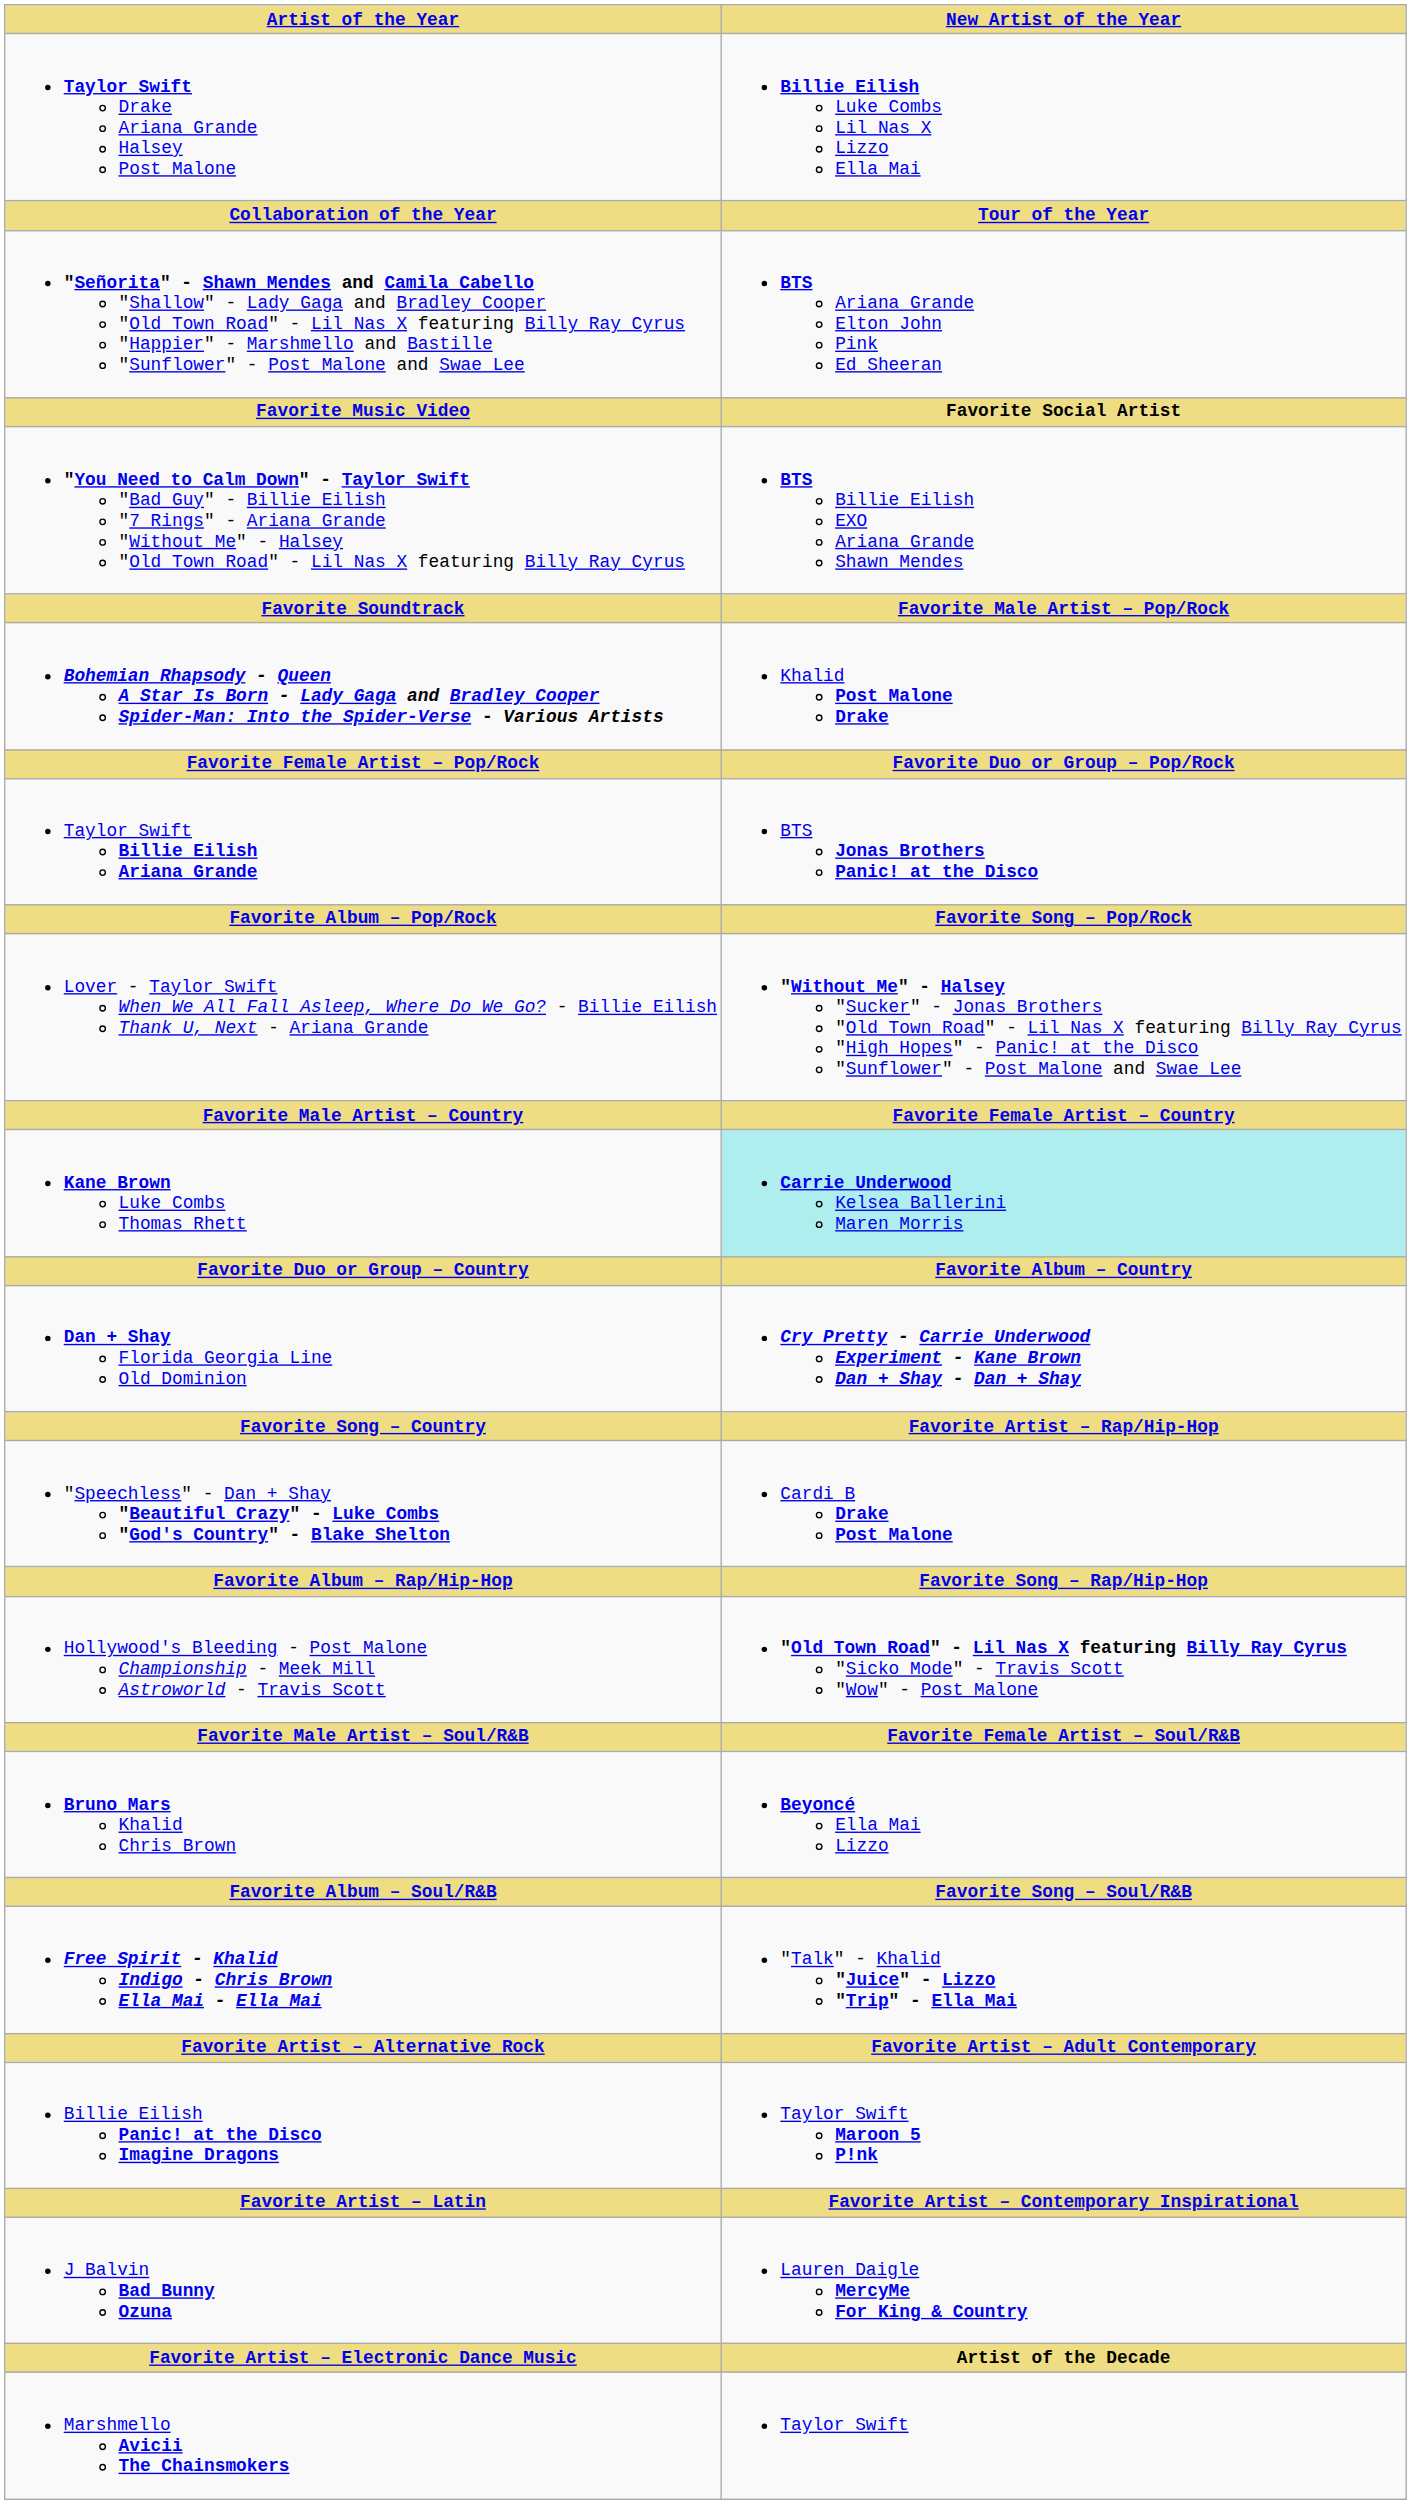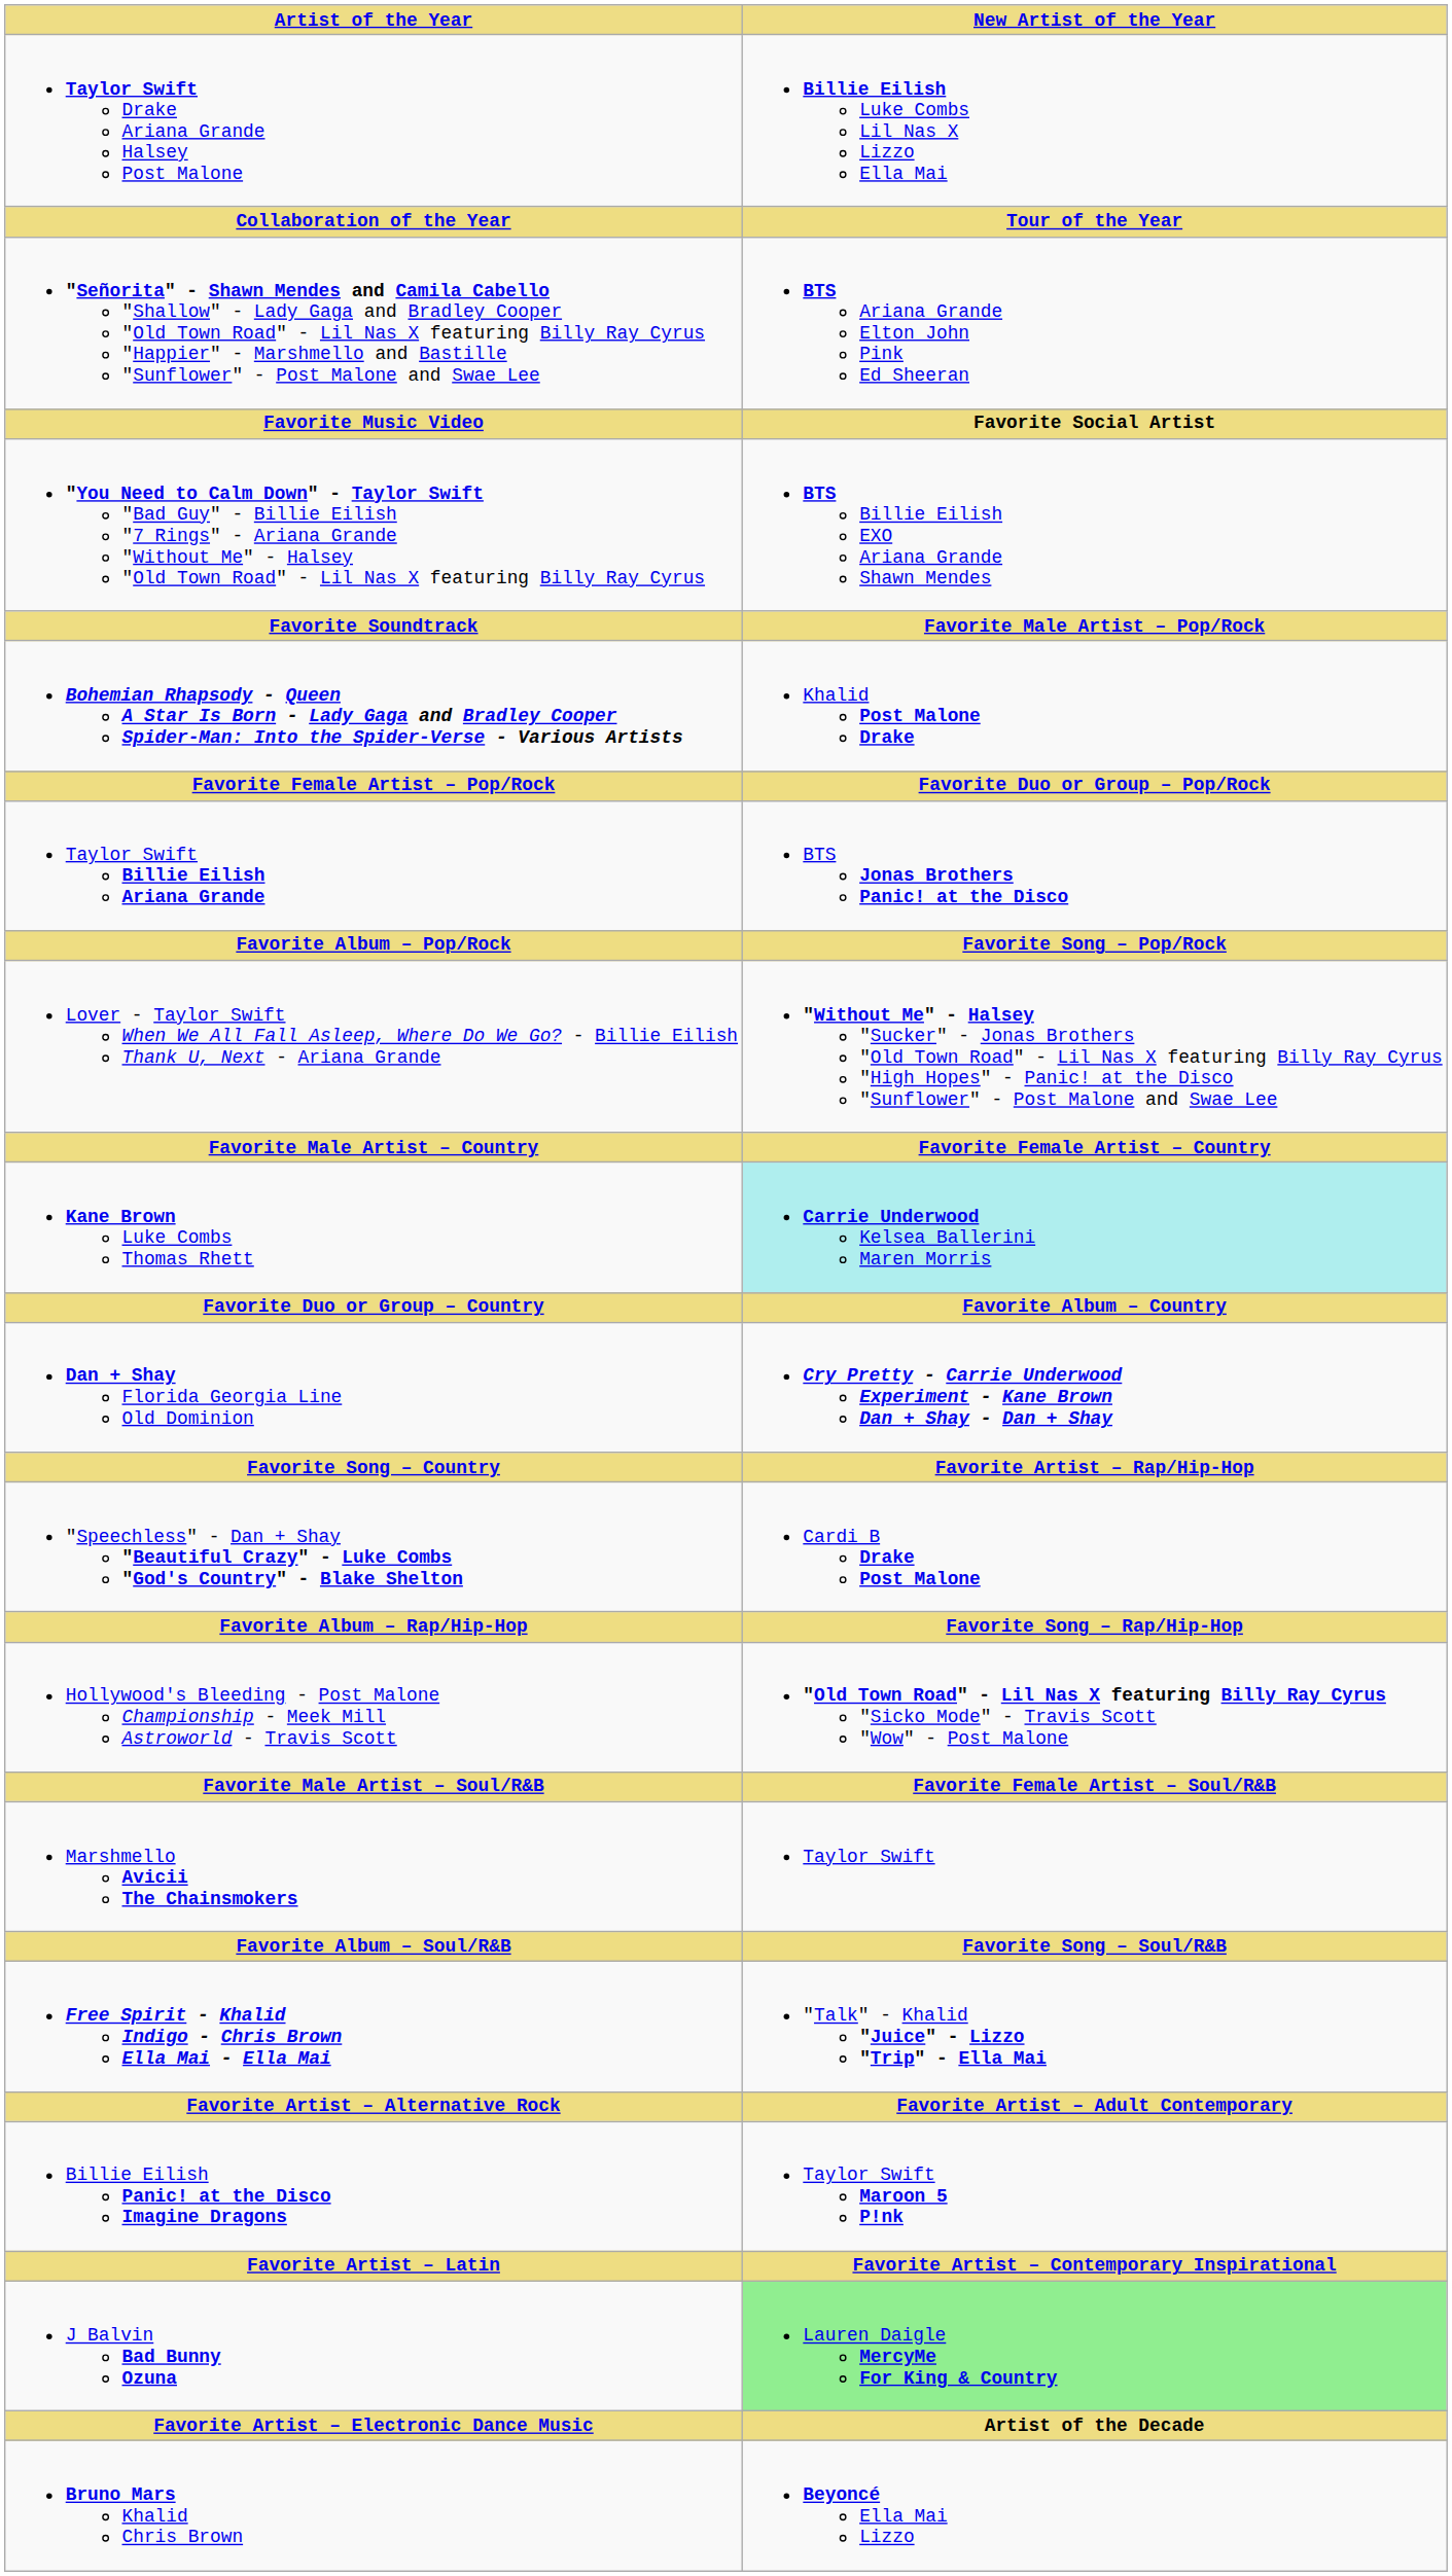 <table class=wikitable>
 <tr>
 <th style="background:#EEDD85; width=50%"><a href='#'>Artist of the Year</a></th>
 <th style="background:#EEDD85; width=50%"><a href='#'>New Artist of the Year</a></th>
 </tr>
 <tr>
 <td valign="top"><br><ul><li> <strong><a href='#'>Taylor Swift</a></strong><ul><li><a href='#'>Drake</a></li><li><a href='#'>Ariana Grande</a></li><li><a href='#'>Halsey</a></li><li><a href='#'>Post Malone</a></li></ul></li></ul></td>
 <td valign="top"><br><ul><li> <strong><a href='#'>Billie Eilish</a></strong><ul><li><a href='#'>Luke Combs</a></li><li><a href='#'>Lil Nas X</a></li><li><a href='#'>Lizzo</a></li><li><a href='#'>Ella Mai</a></li></ul></li></ul></td>
 </tr>
 <tr>
 <th style="background:#EEDD82; width=50%"><a href='#'>Collaboration of the Year</a></th>
 <th style="background:#EEDD82; width=50%"><a href='#'>Tour of the Year</a></th>
 </tr>
 <tr>
 <td valign="top"><br><ul><li> <strong>"<a href='#'>Señorita</a>" - <a href='#'>Shawn Mendes</a> and <a href='#'>Camila Cabello</a></strong><ul><li>"<a href='#'>Shallow</a>" - <a href='#'>Lady Gaga</a> and <a href='#'>Bradley Cooper</a></li><li>"<a href='#'>Old Town Road</a>" - <a href='#'>Lil Nas X</a> featuring <a href='#'>Billy Ray Cyrus</a></li><li>"<a href='#'>Happier</a>" - <a href='#'>Marshmello</a> and <a href='#'>Bastille</a></li><li>"<a href='#'>Sunflower</a>" - <a href='#'>Post Malone</a> and <a href='#'>Swae Lee</a></li></ul></li></ul></td>
 <td valign="top"><br><ul><li> <a href='#'><strong>BTS</strong></a><ul><li><a href='#'>Ariana Grande</a></li><li><a href='#'>Elton John</a></li><li><a href='#'>Pink</a></li><li><a href='#'>Ed Sheeran</a></li></ul></li></ul></td>
 </tr>
 <tr>
 <th style="background:#EEDD82; width=50%"><a href='#'>Favorite Music Video</a></th>
 <th style="background:#EEDD82; width=50%">Favorite Social Artist</th>
 </tr>
 <tr>
 <td valign="top"><br><ul><li> <strong>"<a href='#'>You Need to Calm Down</a>" - <a href='#'>Taylor Swift</a></strong><ul><li>"<a href='#'>Bad Guy</a>" - <a href='#'>Billie Eilish</a></li><li>"<a href='#'>7 Rings</a>" - <a href='#'>Ariana Grande</a></li><li>"<a href='#'>Without Me</a>" - <a href='#'>Halsey</a></li><li>"<a href='#'>Old Town Road</a>" - <a href='#'>Lil Nas X</a> featuring <a href='#'>Billy Ray Cyrus</a></li></ul></li></ul></td>
 <td valign="top"><br><ul><li> <strong><a href='#'>BTS</a></strong><ul><li><a href='#'>Billie Eilish</a></li><li><a href='#'>EXO</a></li><li><a href='#'>Ariana Grande</a></li><li><a href='#'>Shawn Mendes</a></li></ul></li></ul></td>
 </tr>
 <tr>
 <th style="background:#EEDD82; width=50%"><a href='#'>Favorite Soundtrack</a></th>
 <th style="background:#EEDD82; width=50%"><a href='#'>Favorite Male Artist – Pop/Rock</a></th>
 </tr>
 <tr>
 <td valign="top"><br><ul><li> <strong><em><a href='#'>Bohemian Rhapsody</a> -<em> <a href='#'>Queen</a><strong><ul><li></em><a href='#'>A Star Is Born</a><em> - <a href='#'>Lady Gaga</a> and <a href='#'>Bradley Cooper</a></li><li></em><a href='#'>Spider-Man: Into the Spider-Verse</a><em> - Various Artists</li></ul></li></ul></td>
 <td valign="top"><br><ul><li> </strong><a href='#'>Khalid</a><strong><ul><li><a href='#'>Post Malone</a></li><li><a href='#'>Drake</a></li></ul></li></ul></td>
 </tr>
 <tr>
 <th style="background:#EEDD82; width=50%"><a href='#'>Favorite Female Artist – Pop/Rock</a></th>
 <th style="background:#EEDD82; width=50%"><a href='#'>Favorite Duo or Group – Pop/Rock</a></th>
 </tr>
 <tr>
 <td valign="top"><br><ul><li></strong><strong> </strong><a href='#'>Taylor Swift</a><strong><ul><li><a href='#'>Billie Eilish</a></li><li><a href='#'>Ariana Grande</a></li></ul></li></ul></td>
 <td valign="top"><br><ul><li> </strong><a href='#'>BTS</a><strong><ul><li><a href='#'>Jonas Brothers</a></li><li><a href='#'>Panic! at the Disco</a></li></ul></li></ul></td>
 </tr>
 <tr>
 <th style="background:#EEDD82; width=50%"><a href='#'>Favorite Album – Pop/Rock</a></th>
 <th style="background:#EEDD82; width=50%"><a href='#'>Favorite Song – Pop/Rock</a></th>
 </tr>
 <tr>
 <td valign="top"><br><ul><li> </em></strong><a href='#'>Lover</a></em> - <a href='#'>Taylor Swift</a></strong><ul><li><em><a href='#'>When We All Fall Asleep, Where Do We Go?</a></em> - <a href='#'>Billie Eilish</a></li><li><em><a href='#'>Thank U, Next</a></em> - <a href='#'>Ariana Grande</a></li></ul></li></ul></td>
 <td valign="top"><br><ul><li> <strong>"<a href='#'>Without Me</a>" - <a href='#'>Halsey</a></strong><ul><li>"<a href='#'>Sucker</a>" - <a href='#'>Jonas Brothers</a></li><li>"<a href='#'>Old Town Road</a>" - <a href='#'>Lil Nas X</a> featuring <a href='#'>Billy Ray Cyrus</a></li><li>"<a href='#'>High Hopes</a>" - <a href='#'>Panic! at the Disco</a></li><li>"<a href='#'>Sunflower</a>" - <a href='#'>Post Malone</a> and <a href='#'>Swae Lee</a></li></ul></li></ul></td>
 </tr>
 <tr>
 <th style="background:#EEDD82; width=50%"><a href='#'>Favorite Male Artist – Country</a></th>
 <th style="background:#EEDD82; width=50%"><a href='#'>Favorite Female Artist – Country</a></th>
 </tr>
 <tr>
 <td valign="top"><br><ul><li> <strong><a href='#'>Kane Brown</a></strong><ul><li><a href='#'>Luke Combs</a></li><li><a href='#'>Thomas Rhett</a></li></ul></li></ul></td>
 <td valign="top" style="background: paleturquoise;"><br><ul><li> <strong><a href='#'>Carrie Underwood</a></strong><ul><li><a href='#'>Kelsea Ballerini</a></li><li><a href='#'>Maren Morris</a></li></ul></li></ul></td>
 </tr>
 <tr>
 <th style="background:#EEDD82; width=50%"><a href='#'>Favorite Duo or Group – Country</a></th>
 <th style="background:#EEDD82; width=50%"><a href='#'>Favorite Album – Country</a></th>
 </tr>
 <tr>
 <td valign="top"><br><ul><li> <strong><a href='#'>Dan + Shay</a></strong><ul><li><a href='#'>Florida Georgia Line</a></li><li><a href='#'>Old Dominion</a></li></ul></li></ul></td>
 <td valign="top"><br><ul><li> <strong><em><a href='#'>Cry Pretty</a><em> - <a href='#'>Carrie Underwood</a><strong><ul><li></em><a href='#'>Experiment</a><em> - <a href='#'>Kane Brown</a></li><li></em><a href='#'>Dan + Shay</a><em> - <a href='#'>Dan + Shay</a></li></ul></li></ul></td>
 </tr>
 <tr>
 <th style="background:#EEDD82; width=50%"><a href='#'>Favorite Song – Country</a></th>
 <th style="background:#EEDD82; width=50%"><a href='#'>Favorite Artist – Rap/Hip-Hop</a></th>
 </tr>
 <tr>
 <td valign="top"><br><ul><li> </strong>"<a href='#'>Speechless</a>" - <a href='#'>Dan + Shay</a><strong><ul><li>"<a href='#'>Beautiful Crazy</a>" - <a href='#'>Luke Combs</a></li><li>"<a href='#'>God's Country</a>" - <a href='#'>Blake Shelton</a></li></ul></li></ul></td>
 <td valign="top"><br><ul><li> </strong><a href='#'>Cardi B</a><strong><ul><li><a href='#'>Drake</a></li><li><a href='#'>Post Malone</a></li></ul></li></ul></td>
 </tr>
 <tr>
 <th style="background:#EEDD82; width=50%"><a href='#'>Favorite Album – Rap/Hip-Hop</a></th>
 <th style="background:#EEDD82; width=50%"><a href='#'>Favorite Song – Rap/Hip-Hop</a></th>
 </tr>
 <tr>
 <td valign="top"><br><ul><li> </em></strong><a href='#'>Hollywood's Bleeding</a></em> - <a href='#'>Post Malone</a></strong><ul><li><em><a href='#'>Championship</a></em> - <a href='#'>Meek Mill</a></li><li><em><a href='#'>Astroworld</a></em> - <a href='#'>Travis Scott</a></li></ul></li></ul></td>
 <td valign="top"><br><ul><li> <strong>"<a href='#'>Old Town Road</a>" - <a href='#'>Lil Nas X</a> featuring <a href='#'>Billy Ray Cyrus</a></strong><ul><li>"<a href='#'>Sicko Mode</a>" - <a href='#'>Travis Scott</a></li><li>"<a href='#'>Wow</a>" - <a href='#'>Post Malone</a></li></ul></li></ul></td>
 </tr>
 <tr>
 <th style="background:#EEDD82; width=50%"><a href='#'>Favorite Male Artist – Soul/R&B</a></th>
 <th style="background:#EEDD82; width=50%"><a href='#'>Favorite Female Artist – Soul/R&B</a></th>
 </tr>
 <tr>
-<td valign="top"><br><ul><li> <strong><a href='#'>Bruno Mars</a></strong><ul><li><a href='#'>Khalid</a></li><li><a href='#'>Chris Brown</a></li></ul></li></ul></td>
-<td valign="top"><br><ul><li> <strong><a href='#'>Beyoncé</a></strong><ul><li><a href='#'>Ella Mai</a></li><li><a href='#'>Lizzo</a></li></ul></li></ul></td>
+<td valign="top"><br><ul><li> </strong><a href='#'>Marshmello</a><strong><ul><li><a href='#'>Avicii</a></li><li><a href='#'>The Chainsmokers</a></li></ul></li></ul></td>
+<td valign="top"><br><ul><li> </strong><a href='#'>Taylor Swift</a><strong></li></ul></td>
 </tr>
 <tr>
 <th style="background:#EEDD82; width=50%"><a href='#'>Favorite Album – Soul/R&B</a></th>
 <th style="background:#EEDD82; width=50%"><a href='#'>Favorite Song – Soul/R&B</a></th>
 </tr>
 <tr>
 <td valign="top"><br><ul><li> <strong><em><a href='#'>Free Spirit</a><em> - <a href='#'>Khalid</a><strong><ul><li></em><a href='#'>Indigo</a><em> - <a href='#'>Chris Brown</a></li><li></em><a href='#'>Ella Mai</a><em> - <a href='#'>Ella Mai</a></li></ul></li></ul></td>
 <td valign="top"><br><ul><li> </strong>"<a href='#'>Talk</a>" - <a href='#'>Khalid</a><strong><ul><li>"<a href='#'>Juice</a>" - <a href='#'>Lizzo</a></li><li>"<a href='#'>Trip</a>" - <a href='#'>Ella Mai</a></li></ul></li></ul></td>
 </tr>
 <tr>
 <th style="background:#EEDD82; width=50%"><a href='#'>Favorite Artist – Alternative Rock</a></th>
 <th style="background:#EEDD82; width=50%"><a href='#'>Favorite Artist – Adult Contemporary</a></th>
 </tr>
 <tr>
 <td valign="top"><br><ul><li> </strong><a href='#'>Billie Eilish</a><strong><ul><li><a href='#'>Panic! at the Disco</a></li><li><a href='#'>Imagine Dragons</a></li></ul></li></ul></td>
 <td valign="top"><br><ul><li> </strong><a href='#'>Taylor Swift</a><strong><ul><li><a href='#'>Maroon 5</a></li><li><a href='#'>P!nk</a></li></ul></li></ul></td>
 </tr>
 <tr>
 <th style="background:#EEDD82; width=50%"><a href='#'>Favorite Artist – Latin</a></th>
 <th style="background:#EEDD82; width=50%"><a href='#'>Favorite Artist – Contemporary Inspirational</a></th>
 </tr>
 <tr>
 <td valign="top"><br><ul><li> </strong><a href='#'>J Balvin</a><strong><ul><li><a href='#'>Bad Bunny</a></li><li><a href='#'>Ozuna</a></li></ul></li></ul></td>
-<td valign="top"><br><ul><li> </strong><a href='#'>Lauren Daigle</a><strong><ul><li><a href='#'>MercyMe</a></li><li><a href='#'>For King & Country</a></li></ul></li></ul></td>
+<td valign="top" style="background: lightgreen;"><br><ul><li> </strong><a href='#'>Lauren Daigle</a><strong><ul><li><a href='#'>MercyMe</a></li><li><a href='#'>For King & Country</a></li></ul></li></ul></td>
 </tr>
 <tr>
 <th style="background:#EEDD82; width=50%"><a href='#'>Favorite Artist – Electronic Dance Music</a></th>
 <th style="background:#EEDD82; width=50%">Artist of the Decade</th>
 </tr>
 <tr>
-<td valign="top"><br><ul><li> </strong><a href='#'>Marshmello</a><strong><ul><li><a href='#'>Avicii</a></li><li><a href='#'>The Chainsmokers</a></li></ul></li></ul></td>
-<td valign="top"><br><ul><li> </strong><a href='#'>Taylor Swift</a><strong></li></ul></td>
+<td valign="top"><br><ul><li> <strong><a href='#'>Bruno Mars</a></strong><ul><li><a href='#'>Khalid</a></li><li><a href='#'>Chris Brown</a></li></ul></li></ul></td>
+<td valign="top"><br><ul><li> <strong><a href='#'>Beyoncé</a></strong><ul><li><a href='#'>Ella Mai</a></li><li><a href='#'>Lizzo</a></li></ul></li></ul></td>
 </tr>
 <tr>
 </tr>
 </table>
